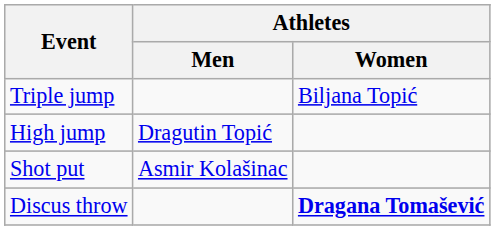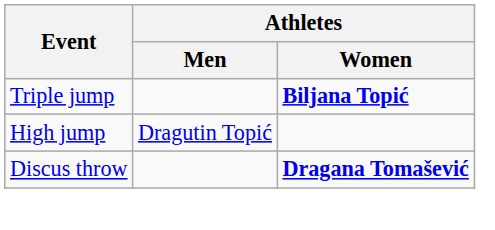 <table class=wikitable style="font-size:90%">
 <tr>
 <th rowspan=2>Event</th>
 <th colspan=2>Athletes</th>
 </tr>
 <tr>
 <th>Men</th>
 <th>Women</th>
 </tr>
 <tr>
 <td><a href='#'>Triple jump</a></td>
 <td></td>
-<td><a href='#'>Biljana Topić</a></td>
+<td><strong><a href='#'>Biljana Topić</a></strong></td>
 </tr>
 <tr>
 <td><a href='#'>High jump</a></td>
 <td><a href='#'>Dragutin Topić</a></td>
-<td></td>
-</tr>
-<tr>
-<td><a href='#'>Shot put</a></td>
-<td><a href='#'>Asmir Kolašinac</a></td>
 <td></td>
 </tr>
 <tr>
 <td><a href='#'>Discus throw</a></td>
 <td></td>
 <td><strong><a href='#'>Dragana Tomašević</a></strong></td>
 </tr>
 </table>
